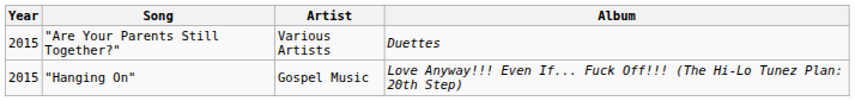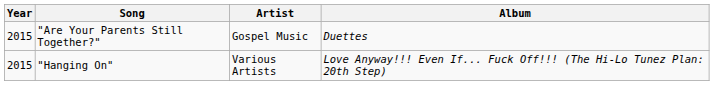 <table class="wikitable">
 <tr>
 <th scope="col">Year</th>
 <th scope="col">Song</th>
 <th scope="col">Artist</th>
 <th scope="col">Album</th>
 </tr>
 <tr>
 <td align="center" rowspan="1">2015</td>
 <td>"Are Your Parents Still Together?"</td>
-<td>Various Artists</td>
+<td>Gospel Music</td>
 <td><em>Duettes</em></td>
 </tr>
 <tr>
 <td align="center" rowspan="1">2015</td>
 <td>"Hanging On"</td>
-<td>Gospel Music</td>
+<td>Various Artists</td>
 <td><em>Love Anyway!!! Even If... Fuck Off!!! (The Hi-Lo Tunez Plan: 20th Step)</em></td>
 </tr>
 </table>
